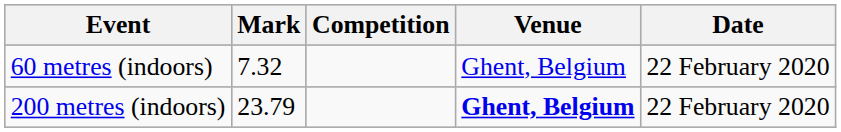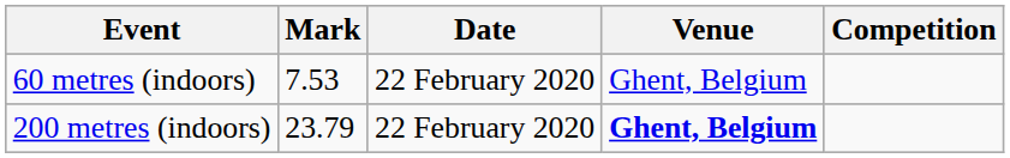 <table class="wikitable">
 <tr>
 <th>Event</th>
 <th>Mark</th>
+<th>Date</th>
+<th>Venue</th>
 <th>Competition</th>
-<th>Venue</th>
-<th>Date</th>
 </tr>
 <tr>
 <td><a href='#'>60 metres</a> (indoors)</td>
-<td>7.32</td>
+<td>7.53</td>
+<td>22 February 2020</td>
+<td><a href='#'>Ghent, Belgium</a></td>
 <td></td>
-<td><a href='#'>Ghent, Belgium</a></td>
-<td>22 February 2020</td>
 </tr>
 <tr>
 <td><a href='#'>200 metres</a> (indoors)</td>
 <td>23.79</td>
+<td>22 February 2020</td>
+<td><strong><a href='#'>Ghent, Belgium</a></strong></td>
 <td></td>
-<td><strong><a href='#'>Ghent, Belgium</a></strong></td>
-<td>22 February 2020</td>
 </tr>
 </table>
